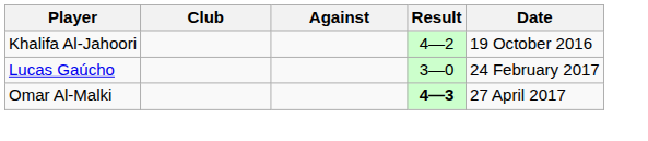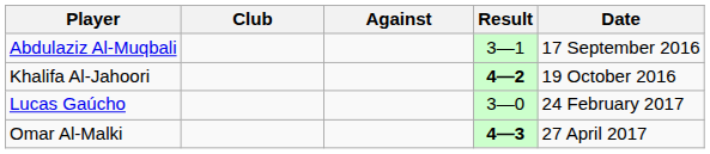 <table class="wikitable" align="center">
 <tr>
 <th>Player</th>
 <th width=120>Club</th>
 <th width=125>Against</th>
 <th width=50>Result</th>
 <th>Date</th>
 </tr>
 <tr>
+<td> <a href='#'>Abdulaziz Al-Muqbali</a></td>
+<td></td>
+<td></td>
+<td style="background:#CCFFCC" align="center">3—1</td>
+<td>17 September 2016</td>
+</tr>
+<tr>
 <td> Khalifa Al-Jahoori</td>
 <td></td>
 <td></td>
-<td style="background:#CCFFCC" align="center">4—2</td>
+<td style="background:#CCFFCC" align="center"><strong>4—2</strong></td>
 <td>19 October 2016</td>
 </tr>
 <tr>
 <td> <a href='#'>Lucas Gaúcho</a></td>
 <td></td>
 <td></td>
 <td style="background:#CCFFCC" align="center">3—0</td>
 <td>24 February 2017</td>
 </tr>
 <tr>
 <td> Omar Al-Malki</td>
 <td></td>
 <td></td>
 <td style="background:#CCFFCC" align="center"><strong>4—3</strong></td>
 <td>27 April 2017</td>
 </tr>
 </table>
